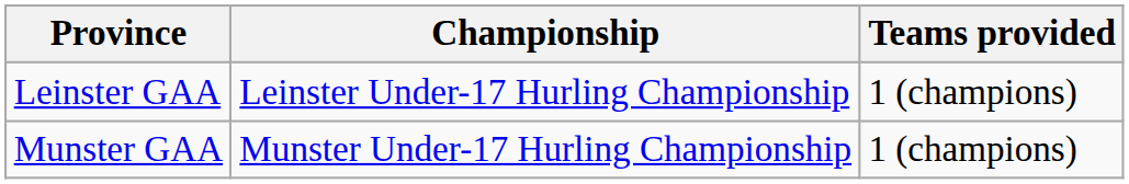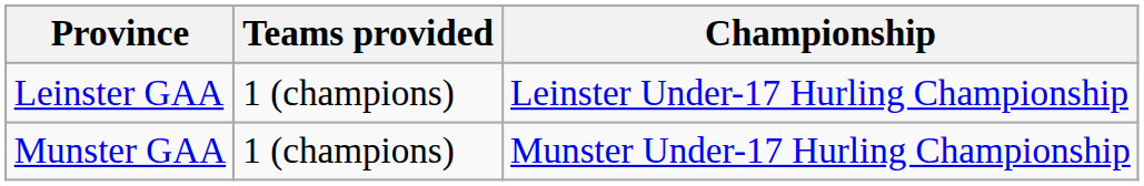 <table class=wikitable>
 <tr>
 <th>Province</th>
+<th>Teams provided</th>
 <th>Championship</th>
-<th>Teams provided</th>
 </tr>
 <tr>
 <td><a href='#'>Leinster GAA</a></td>
+<td>1 (champions)</td>
 <td><a href='#'>Leinster Under-17 Hurling Championship</a></td>
-<td>1 (champions)</td>
 </tr>
 <tr>
 <td><a href='#'>Munster GAA</a></td>
+<td>1 (champions)</td>
 <td><a href='#'>Munster Under-17 Hurling Championship</a></td>
-<td>1 (champions)</td>
 </tr>
 </table>
